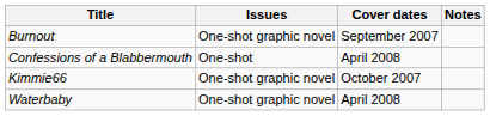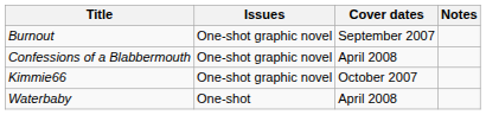 <table class="wikitable">
 <tr>
 <th>Title</th>
 <th>Issues</th>
 <th>Cover dates</th>
 <th>Notes</th>
 </tr>
 <tr>
 <td><em>Burnout</em></td>
 <td>One-shot graphic novel</td>
 <td>September 2007</td>
 <td></td>
 </tr>
 <tr>
 <td><em>Confessions of a Blabbermouth</em></td>
-<td>One-shot</td>
+<td>One-shot graphic novel</td>
 <td>April 2008</td>
 <td></td>
 </tr>
 <tr>
 <td><em>Kimmie66</em></td>
 <td>One-shot graphic novel</td>
 <td>October 2007</td>
 <td></td>
 </tr>
 <tr>
 <td><em>Waterbaby</em></td>
-<td>One-shot graphic novel</td>
+<td>One-shot</td>
 <td>April 2008</td>
 <td></td>
 </tr>
 </table>
